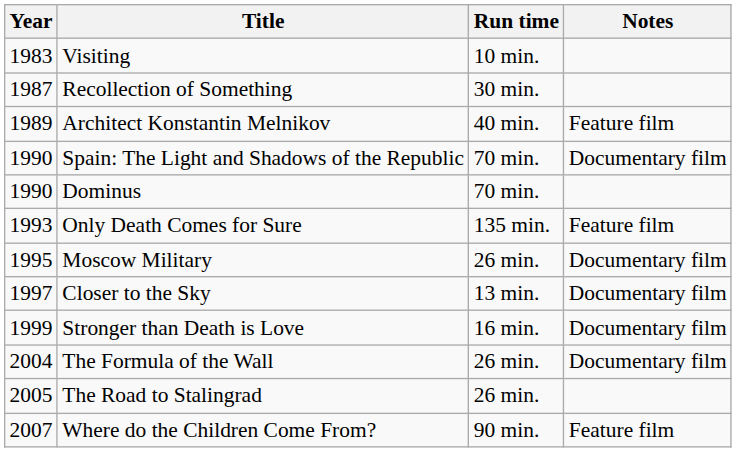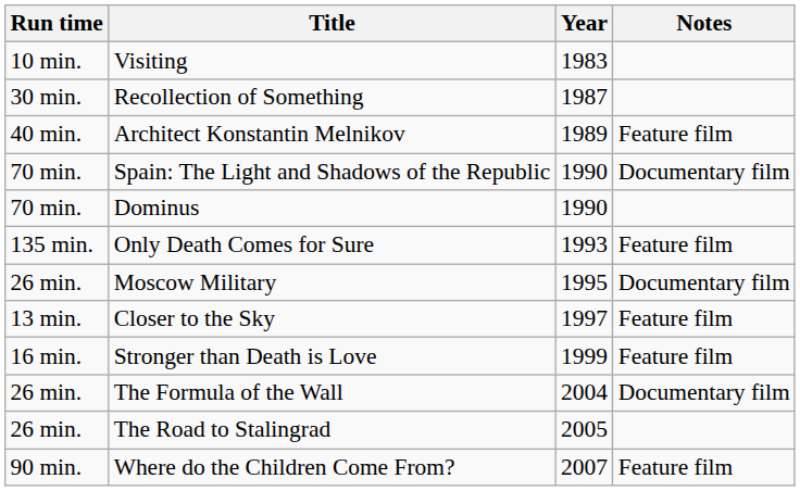 <table class="wikitable">
 <tr>
+<th>Run time</th>
+<th>Title</th>
 <th>Year</th>
-<th>Title</th>
-<th>Run time</th>
 <th>Notes</th>
 </tr>
 <tr>
+<td>10 min.</td>
+<td>Visiting</td>
 <td>1983</td>
-<td>Visiting</td>
-<td>10 min.</td>
 <td></td>
 </tr>
 <tr>
+<td>30 min.</td>
+<td>Recollection of Something</td>
 <td>1987</td>
-<td>Recollection of Something</td>
-<td>30 min.</td>
 <td></td>
 </tr>
 <tr>
+<td>40 min.</td>
+<td>Architect Konstantin Melnikov</td>
 <td>1989</td>
-<td>Architect Konstantin Melnikov</td>
-<td>40 min.</td>
 <td>Feature film</td>
 </tr>
 <tr>
+<td>70 min.</td>
+<td>Spain: The Light and Shadows of the Republic</td>
 <td>1990</td>
-<td>Spain: The Light and Shadows of the Republic</td>
-<td>70 min.</td>
 <td>Documentary film</td>
 </tr>
 <tr>
+<td>70 min.</td>
+<td>Dominus</td>
 <td>1990</td>
-<td>Dominus</td>
-<td>70 min.</td>
 <td></td>
 </tr>
 <tr>
+<td>135 min.</td>
+<td>Only Death Comes for Sure</td>
 <td>1993</td>
-<td>Only Death Comes for Sure</td>
-<td>135 min.</td>
 <td>Feature film</td>
 </tr>
 <tr>
+<td>26 min.</td>
+<td>Moscow Military</td>
 <td>1995</td>
-<td>Moscow Military</td>
-<td>26 min.</td>
 <td>Documentary film</td>
 </tr>
 <tr>
+<td>13 min.</td>
+<td>Closer to the Sky</td>
 <td>1997</td>
-<td>Closer to the Sky</td>
-<td>13 min.</td>
+<td>Feature film</td>
+</tr>
+<tr>
+<td>16 min.</td>
+<td>Stronger than Death is Love</td>
+<td>1999</td>
+<td>Feature film</td>
+</tr>
+<tr>
+<td>26 min.</td>
+<td>The Formula of the Wall</td>
+<td>2004</td>
 <td>Documentary film</td>
 </tr>
 <tr>
-<td>1999</td>
-<td>Stronger than Death is Love</td>
-<td>16 min.</td>
-<td>Documentary film</td>
-</tr>
-<tr>
-<td>2004</td>
-<td>The Formula of the Wall</td>
 <td>26 min.</td>
-<td>Documentary film</td>
-</tr>
-<tr>
+<td>The Road to Stalingrad</td>
 <td>2005</td>
-<td>The Road to Stalingrad</td>
-<td>26 min.</td>
 <td></td>
 </tr>
 <tr>
+<td>90 min.</td>
+<td>Where do the Children Come From?</td>
 <td>2007</td>
-<td>Where do the Children Come From?</td>
-<td>90 min.</td>
 <td>Feature film</td>
 </tr>
 </table>
